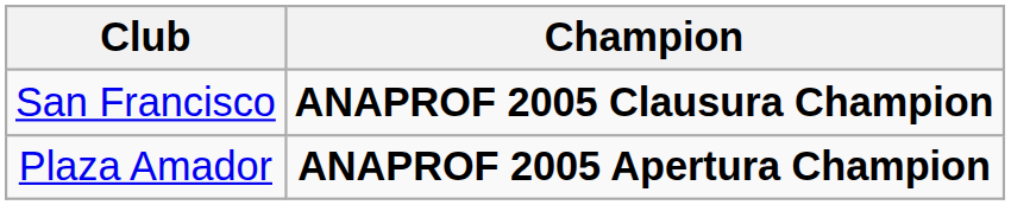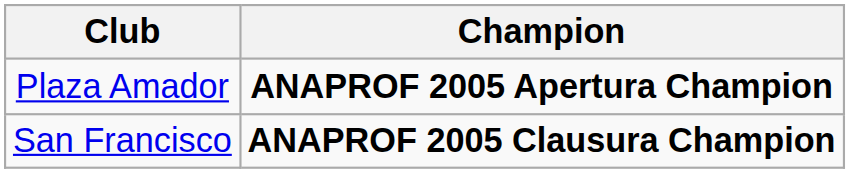 <table class="wikitable" style="text-align: center;">
 <tr>
 <th>Club</th>
 <th>Champion</th>
 </tr>
 <tr>
+<td><a href='#'>Plaza Amador</a></td>
+<td><strong>ANAPROF 2005 Apertura Champion</strong></td>
+</tr>
+<tr>
 <td><a href='#'>San Francisco</a></td>
 <td><strong>ANAPROF 2005 Clausura Champion</strong></td>
 </tr>
-<tr>
-<td><a href='#'>Plaza Amador</a></td>
-<td><strong>ANAPROF 2005 Apertura Champion</strong></td>
-</tr>
 </table>
